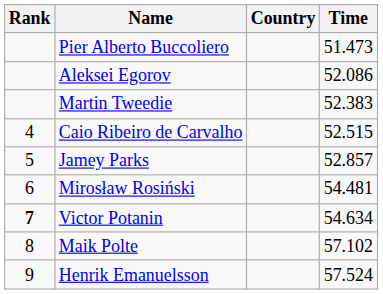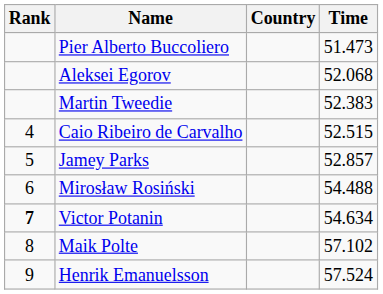 <table class="wikitable" style="text-align:center">
 <tr>
 <th>Rank</th>
 <th>Name</th>
 <th>Country</th>
 <th>Time</th>
 </tr>
 <tr>
 <td></td>
 <td align="left"><a href='#'>Pier Alberto Buccoliero</a></td>
 <td align="left"></td>
 <td>51.473</td>
 </tr>
 <tr>
 <td></td>
 <td align="left"><a href='#'>Aleksei Egorov</a></td>
 <td align="left"></td>
-<td>52.086</td>
+<td>52.068</td>
 </tr>
 <tr>
 <td></td>
 <td align="left"><a href='#'>Martin Tweedie</a></td>
 <td align="left"></td>
 <td>52.383</td>
 </tr>
 <tr>
 <td>4</td>
 <td align="left"><a href='#'>Caio Ribeiro de Carvalho</a></td>
 <td align="left"></td>
 <td>52.515</td>
 </tr>
 <tr>
 <td>5</td>
 <td align="left"><a href='#'>Jamey Parks</a></td>
 <td align="left"></td>
 <td>52.857</td>
 </tr>
 <tr>
 <td>6</td>
 <td align="left"><a href='#'>Mirosław Rosiński</a></td>
 <td align="left"></td>
-<td>54.481</td>
+<td>54.488</td>
 </tr>
 <tr>
 <td><strong>7</strong></td>
 <td align="left"><a href='#'>Victor Potanin</a></td>
 <td align="left"></td>
 <td>54.634</td>
 </tr>
 <tr>
 <td>8</td>
 <td align="left"><a href='#'>Maik Polte</a></td>
 <td align="left"></td>
 <td>57.102</td>
 </tr>
 <tr>
 <td>9</td>
 <td align="left"><a href='#'>Henrik Emanuelsson</a></td>
 <td align="left"></td>
 <td>57.524</td>
 </tr>
 </table>
